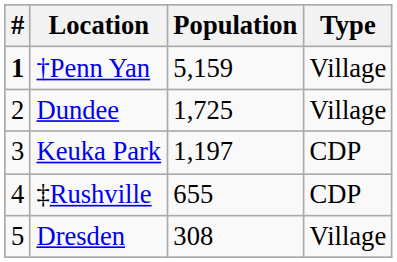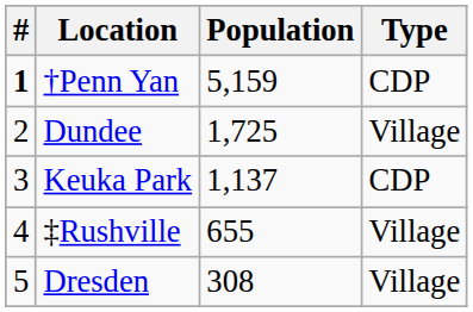 <table class="wikitable sortable">
 <tr>
 <th>#</th>
 <th>Location</th>
 <th>Population</th>
 <th>Type</th>
 </tr>
 <tr>
 <td><strong>1</strong></td>
 <td><a href='#'>†Penn Yan</a></td>
 <td>5,159</td>
-<td>Village</td>
+<td>CDP</td>
 </tr>
 <tr>
 <td>2</td>
 <td><a href='#'>Dundee</a></td>
 <td>1,725</td>
 <td>Village</td>
 </tr>
 <tr>
 <td>3</td>
 <td><a href='#'>Keuka Park</a></td>
-<td>1,197</td>
+<td>1,137</td>
 <td>CDP</td>
 </tr>
 <tr>
 <td>4</td>
 <td>‡<a href='#'>Rushville</a></td>
 <td>655</td>
-<td>CDP</td>
+<td>Village</td>
 </tr>
 <tr>
 <td>5</td>
 <td><a href='#'>Dresden</a></td>
 <td>308</td>
 <td>Village</td>
 </tr>
 </table>
